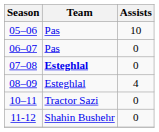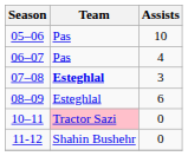 <table class="wikitable" style="text-align: center;">
 <tr>
 <th>Season</th>
 <th>Team</th>
 <th>Assists</th>
 </tr>
 <tr>
 <td><a href='#'>05–06</a></td>
 <td align="left"><a href='#'>Pas</a></td>
 <td>10</td>
 </tr>
 <tr>
 <td><a href='#'>06–07</a></td>
 <td align="left"><a href='#'>Pas</a></td>
-<td>0</td>
+<td>4</td>
 </tr>
 <tr>
 <td><a href='#'>07–08</a></td>
 <td align="left"><strong><a href='#'>Esteghlal</a></strong></td>
-<td>0</td>
+<td>3</td>
 </tr>
 <tr>
 <td><a href='#'>08–09</a></td>
 <td align="left"><a href='#'>Esteghlal</a></td>
-<td>4</td>
+<td>6</td>
 </tr>
 <tr>
 <td><a href='#'>10–11</a></td>
-<td align="left"><a href='#'>Tractor Sazi</a></td>
+<td align="left" style="background: pink;"><a href='#'>Tractor Sazi</a></td>
 <td>0</td>
 </tr>
 <tr>
 <td><a href='#'>11-12</a></td>
 <td align="left"><a href='#'>Shahin Bushehr</a></td>
 <td>0</td>
 </tr>
 <tr>
 </tr>
 </table>
